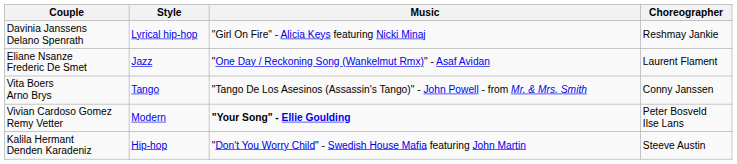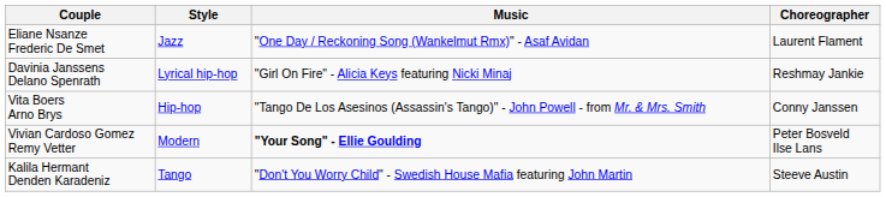 <table class="wikitable" style="width:90%;">
 <tr>
 <th>Couple</th>
 <th>Style</th>
 <th>Music</th>
 <th>Choreographer</th>
 </tr>
 <tr>
+<td>Eliane Nsanze <br> Frederic De Smet</td>
+<td><a href='#'>Jazz</a></td>
+<td>"<a href='#'>One Day / Reckoning Song (Wankelmut Rmx)</a>" - <a href='#'>Asaf Avidan</a></td>
+<td>Laurent Flament</td>
+</tr>
+<tr>
 <td>Davinia Janssens <br> Delano Spenrath</td>
 <td><a href='#'>Lyrical hip-hop</a></td>
 <td>"Girl On Fire" - <a href='#'>Alicia Keys</a> featuring <a href='#'>Nicki Minaj</a></td>
 <td>Reshmay Jankie</td>
 </tr>
 <tr>
-<td>Eliane Nsanze <br> Frederic De Smet</td>
-<td><a href='#'>Jazz</a></td>
-<td>"<a href='#'>One Day / Reckoning Song (Wankelmut Rmx)</a>" - <a href='#'>Asaf Avidan</a></td>
-<td>Laurent Flament</td>
-</tr>
-<tr>
 <td>Vita Boers <br> Arno Brys</td>
-<td><a href='#'>Tango</a></td>
+<td><a href='#'>Hip-hop</a></td>
 <td>"Tango De Los Asesinos (Assassin's Tango)" - <a href='#'>John Powell</a> - from<em> <a href='#'>Mr. & Mrs. Smith</a></em></td>
 <td>Conny Janssen</td>
 </tr>
 <tr>
 <td>Vivian Cardoso Gomez <br> Remy Vetter</td>
 <td><a href='#'>Modern</a></td>
 <td><strong>"Your Song" - <a href='#'>Ellie Goulding</a></strong></td>
 <td>Peter Bosveld <br> Ilse Lans</td>
 </tr>
 <tr>
 <td>Kalila Hermant <br> Denden Karadeniz</td>
-<td><a href='#'>Hip-hop</a></td>
+<td><a href='#'>Tango</a></td>
 <td>"<a href='#'>Don't You Worry Child</a>" - <a href='#'>Swedish House Mafia</a> featuring <a href='#'>John Martin</a></td>
 <td>Steeve Austin</td>
 </tr>
 </table>
